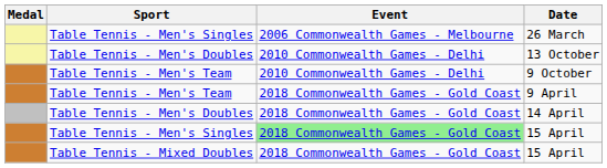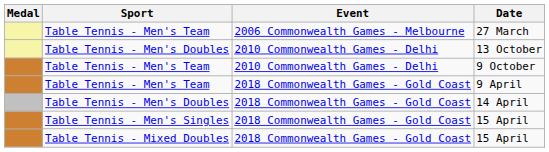 <table class="wikitable sortable">
 <tr>
 <th>Medal</th>
 <th>Sport</th>
 <th>Event</th>
 <th>Date</th>
 </tr>
 <tr>
 <td style="background:#f7f6a8;"></td>
-<td><a href='#'>Table Tennis - Men's Singles</a></td>
+<td><a href='#'>Table Tennis - Men's Team</a></td>
 <td><a href='#'>2006 Commonwealth Games - Melbourne</a></td>
-<td>26 March</td>
+<td>27 March</td>
 </tr>
 <tr>
 <td style="background:#f7f6a8;"></td>
 <td><a href='#'>Table Tennis - Men's Doubles</a></td>
 <td><a href='#'>2010 Commonwealth Games - Delhi</a></td>
 <td>13 October</td>
 </tr>
 <tr>
 <td style="background:#cd7f32;"></td>
 <td><a href='#'>Table Tennis - Men's Team</a></td>
 <td><a href='#'>2010 Commonwealth Games - Delhi</a></td>
 <td>9 October</td>
 </tr>
 <tr>
 <td style="background:#cd7f32;"></td>
 <td><a href='#'>Table Tennis - Men's Team</a></td>
 <td><a href='#'>2018 Commonwealth Games - Gold Coast</a></td>
 <td>9 April</td>
 </tr>
 <tr>
 <td style="background:#c0c0c0;"></td>
 <td><a href='#'>Table Tennis - Men's Doubles</a></td>
 <td><a href='#'>2018 Commonwealth Games - Gold Coast</a></td>
 <td>14 April</td>
 </tr>
 <tr>
 <td style="background:#cd7f32;"></td>
 <td><a href='#'>Table Tennis - Men's Singles</a></td>
-<td style="background: lightgreen;"><a href='#'>2018 Commonwealth Games - Gold Coast</a></td>
+<td><a href='#'>2018 Commonwealth Games - Gold Coast</a></td>
 <td>15 April</td>
 </tr>
 <tr>
 <td style="background:#cd7f32;"></td>
 <td><a href='#'>Table Tennis - Mixed Doubles</a></td>
 <td><a href='#'>2018 Commonwealth Games - Gold Coast</a></td>
 <td>15 April</td>
 </tr>
 </table>
